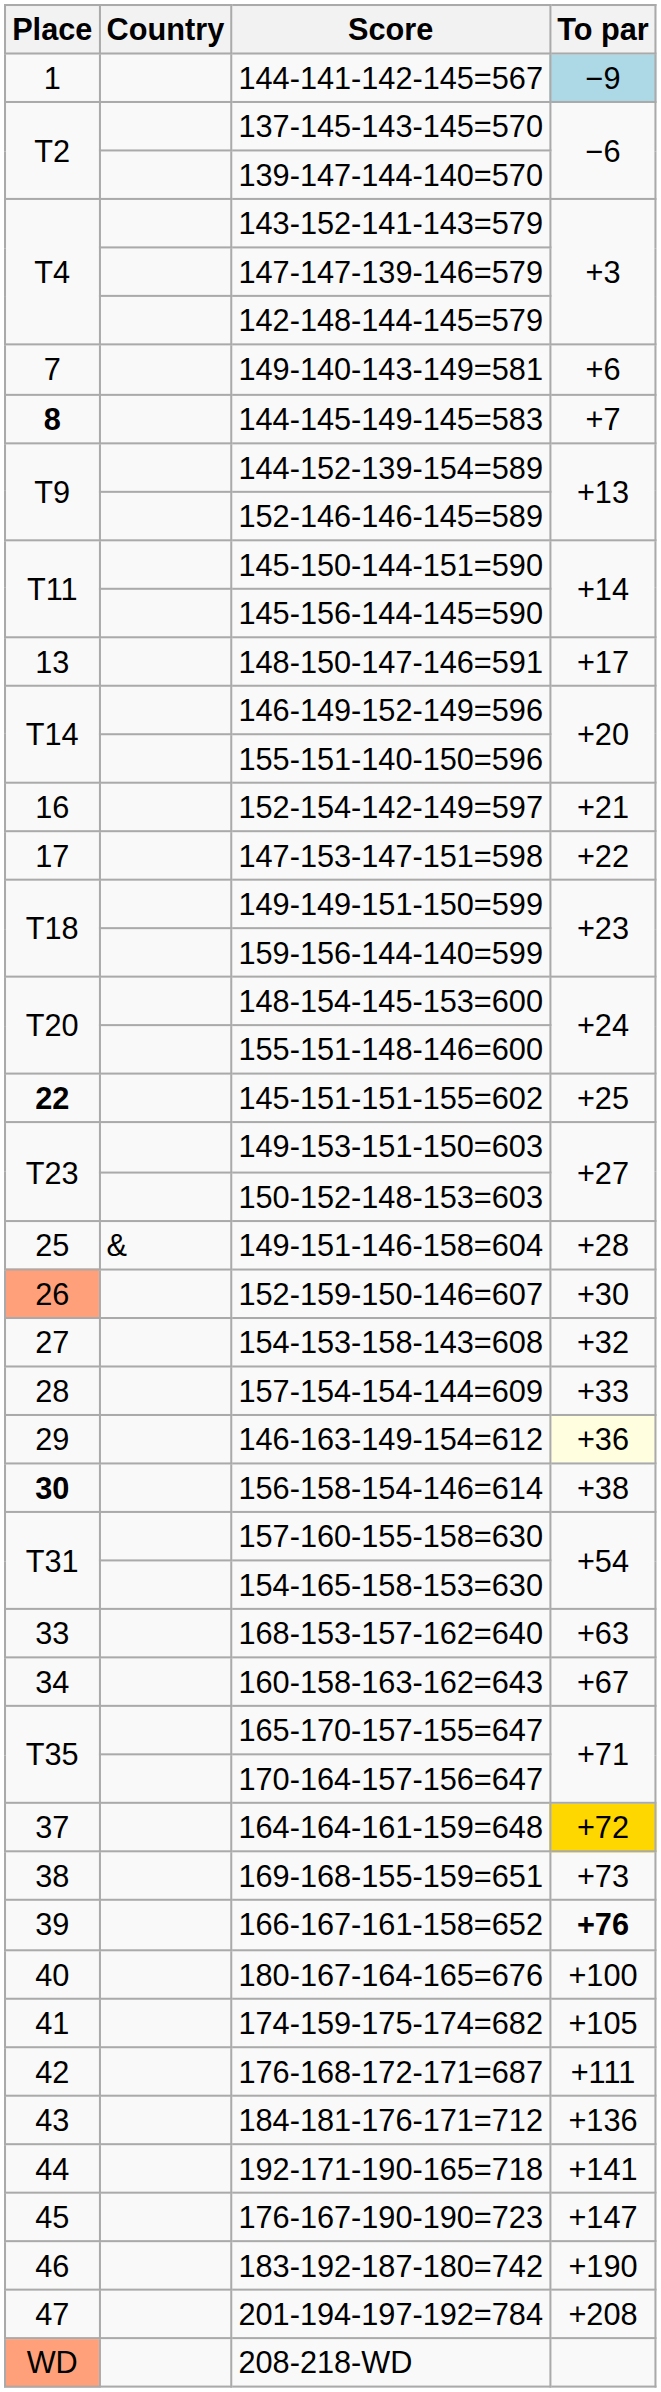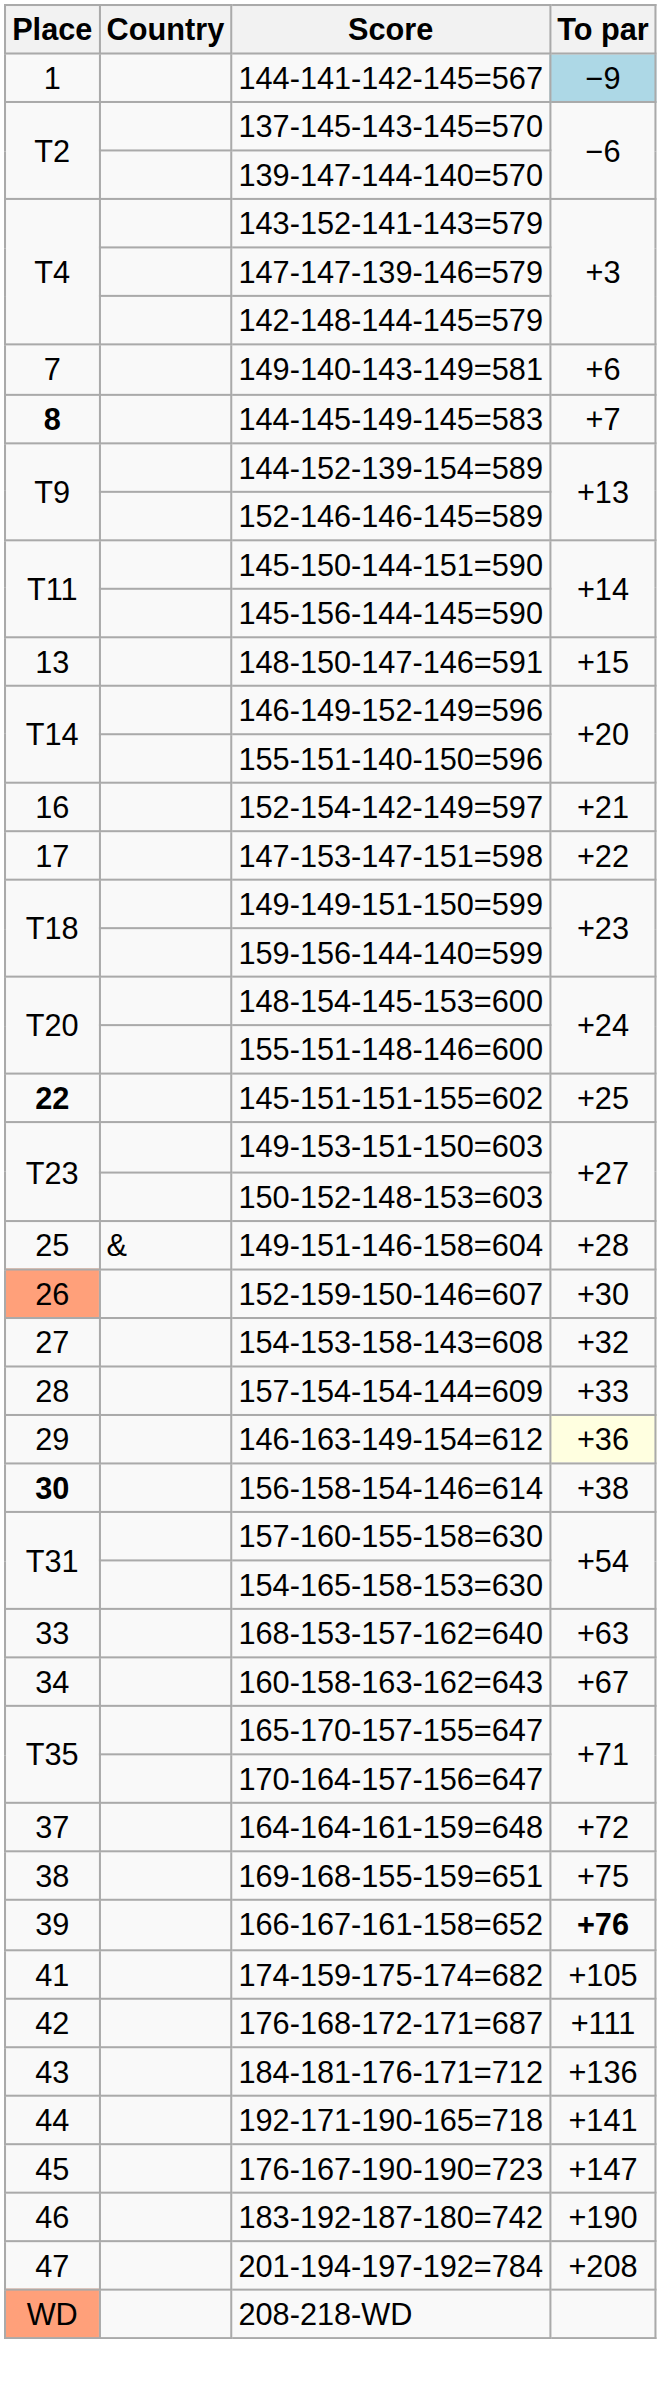 <table class="wikitable" style="font-size:95%;">
 <tr>
 <th>Place</th>
 <th>Country</th>
 <th>Score</th>
 <th>To par</th>
 </tr>
 <tr>
 <td align=center>1</td>
 <td></td>
 <td>144-141-142-145=567</td>
 <td align=center style="background: lightblue;">−9</td>
 </tr>
 <tr>
 <td rowspan=2 align=center>T2</td>
 <td></td>
 <td>137-145-143-145=570</td>
 <td rowspan=2 align=center>−6</td>
 </tr>
 <tr>
 <td></td>
 <td>139-147-144-140=570</td>
 </tr>
 <tr>
 <td rowspan=3 align=center>T4</td>
 <td></td>
 <td>143-152-141-143=579</td>
 <td rowspan=3 align=center>+3</td>
 </tr>
 <tr>
 <td></td>
 <td>147-147-139-146=579</td>
 </tr>
 <tr>
 <td></td>
 <td>142-148-144-145=579</td>
 </tr>
 <tr>
 <td align=center>7</td>
 <td></td>
 <td>149-140-143-149=581</td>
 <td align=center>+6</td>
 </tr>
 <tr>
 <td align=center><strong>8</strong></td>
 <td></td>
 <td>144-145-149-145=583</td>
 <td align=center>+7</td>
 </tr>
 <tr>
 <td rowspan=2 align=center>T9</td>
 <td></td>
 <td>144-152-139-154=589</td>
 <td rowspan=2 align=center>+13</td>
 </tr>
 <tr>
 <td></td>
 <td>152-146-146-145=589</td>
 </tr>
 <tr>
 <td rowspan=2 align=center>T11</td>
 <td></td>
 <td>145-150-144-151=590</td>
 <td rowspan=2 align=center>+14</td>
 </tr>
 <tr>
 <td></td>
 <td>145-156-144-145=590</td>
 </tr>
 <tr>
 <td align=center>13</td>
 <td></td>
 <td>148-150-147-146=591</td>
-<td align=center>+17</td>
+<td align=center>+15</td>
 </tr>
 <tr>
 <td rowspan=2 align=center>T14</td>
 <td></td>
 <td>146-149-152-149=596</td>
 <td rowspan=2 align=center>+20</td>
 </tr>
 <tr>
 <td></td>
 <td>155-151-140-150=596</td>
 </tr>
 <tr>
 <td align=center>16</td>
 <td></td>
 <td>152-154-142-149=597</td>
 <td align=center>+21</td>
 </tr>
 <tr>
 <td align=center>17</td>
 <td></td>
 <td>147-153-147-151=598</td>
 <td align=center>+22</td>
 </tr>
 <tr>
 <td rowspan=2 align=center>T18</td>
 <td></td>
 <td>149-149-151-150=599</td>
 <td rowspan=2 align=center>+23</td>
 </tr>
 <tr>
 <td></td>
 <td>159-156-144-140=599</td>
 </tr>
 <tr>
 <td rowspan=2 align=center>T20</td>
 <td></td>
 <td>148-154-145-153=600</td>
 <td rowspan=2 align=center>+24</td>
 </tr>
 <tr>
 <td></td>
 <td>155-151-148-146=600</td>
 </tr>
 <tr>
 <td align=center><strong>22</strong></td>
 <td></td>
 <td>145-151-151-155=602</td>
 <td align=center>+25</td>
 </tr>
 <tr>
 <td rowspan=2 align=center>T23</td>
 <td></td>
 <td>149-153-151-150=603</td>
 <td rowspan=2 align=center>+27</td>
 </tr>
 <tr>
 <td></td>
 <td>150-152-148-153=603</td>
 </tr>
 <tr>
 <td align=center>25</td>
 <td> &<br></td>
 <td>149-151-146-158=604</td>
 <td align=center>+28</td>
 </tr>
 <tr>
 <td align=center style="background: lightsalmon;">26</td>
 <td></td>
 <td>152-159-150-146=607</td>
 <td align=center>+30</td>
 </tr>
 <tr>
 <td align=center>27</td>
 <td></td>
 <td>154-153-158-143=608</td>
 <td align=center>+32</td>
 </tr>
 <tr>
 <td align=center>28</td>
 <td></td>
 <td>157-154-154-144=609</td>
 <td align=center>+33</td>
 </tr>
 <tr>
 <td align=center>29</td>
 <td></td>
 <td>146-163-149-154=612</td>
 <td align=center style="background: lightyellow;">+36</td>
 </tr>
 <tr>
 <td align=center><strong>30</strong></td>
 <td></td>
 <td>156-158-154-146=614</td>
 <td align=center>+38</td>
 </tr>
 <tr>
 <td rowspan=2 align=center>T31</td>
 <td></td>
 <td>157-160-155-158=630</td>
 <td rowspan=2 align=center>+54</td>
 </tr>
 <tr>
 <td></td>
 <td>154-165-158-153=630</td>
 </tr>
 <tr>
 <td align=center>33</td>
 <td></td>
 <td>168-153-157-162=640</td>
 <td align=center>+63</td>
 </tr>
 <tr>
 <td align=center>34</td>
 <td></td>
 <td>160-158-163-162=643</td>
 <td align=center>+67</td>
 </tr>
 <tr>
 <td rowspan=2 align=center>T35</td>
 <td></td>
 <td>165-170-157-155=647</td>
 <td rowspan=2 align=center>+71</td>
 </tr>
 <tr>
 <td></td>
 <td>170-164-157-156=647</td>
 </tr>
 <tr>
 <td align=center>37</td>
 <td></td>
 <td>164-164-161-159=648</td>
-<td align=center style="background: gold;">+72</td>
+<td align=center>+72</td>
 </tr>
 <tr>
 <td align=center>38</td>
 <td></td>
 <td>169-168-155-159=651</td>
-<td align=center>+73</td>
+<td align=center>+75</td>
 </tr>
 <tr>
 <td align=center>39</td>
 <td></td>
 <td>166-167-161-158=652</td>
 <td align=center><strong>+76</strong></td>
-</tr>
-<tr>
-<td align=center>40</td>
-<td></td>
-<td>180-167-164-165=676</td>
-<td align=center>+100</td>
 </tr>
 <tr>
 <td align=center>41</td>
 <td></td>
 <td>174-159-175-174=682</td>
 <td align=center>+105</td>
 </tr>
 <tr>
 <td align=center>42</td>
 <td></td>
 <td>176-168-172-171=687</td>
 <td align=center>+111</td>
 </tr>
 <tr>
 <td align=center>43</td>
 <td></td>
 <td>184-181-176-171=712</td>
 <td align=center>+136</td>
 </tr>
 <tr>
 <td align=center>44</td>
 <td></td>
 <td>192-171-190-165=718</td>
 <td align=center>+141</td>
 </tr>
 <tr>
 <td align=center>45</td>
 <td></td>
 <td>176-167-190-190=723</td>
 <td align=center>+147</td>
 </tr>
 <tr>
 <td align=center>46</td>
 <td></td>
 <td>183-192-187-180=742</td>
 <td align=center>+190</td>
 </tr>
 <tr>
 <td align=center>47</td>
 <td></td>
 <td>201-194-197-192=784</td>
 <td align=center>+208</td>
 </tr>
 <tr>
 <td align=center style="background: lightsalmon;">WD</td>
 <td></td>
 <td>208-218-WD</td>
 <td></td>
 </tr>
 </table>
